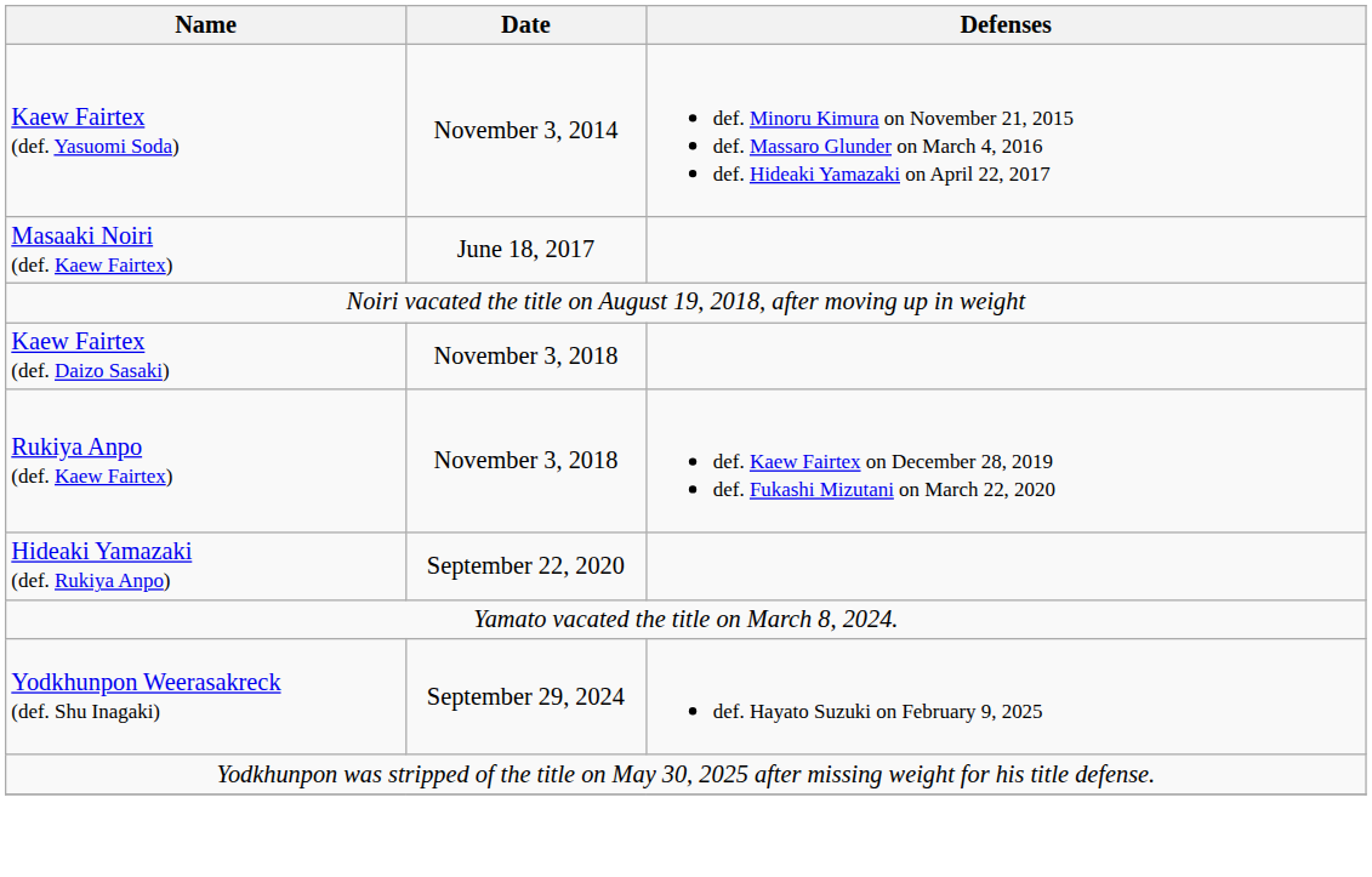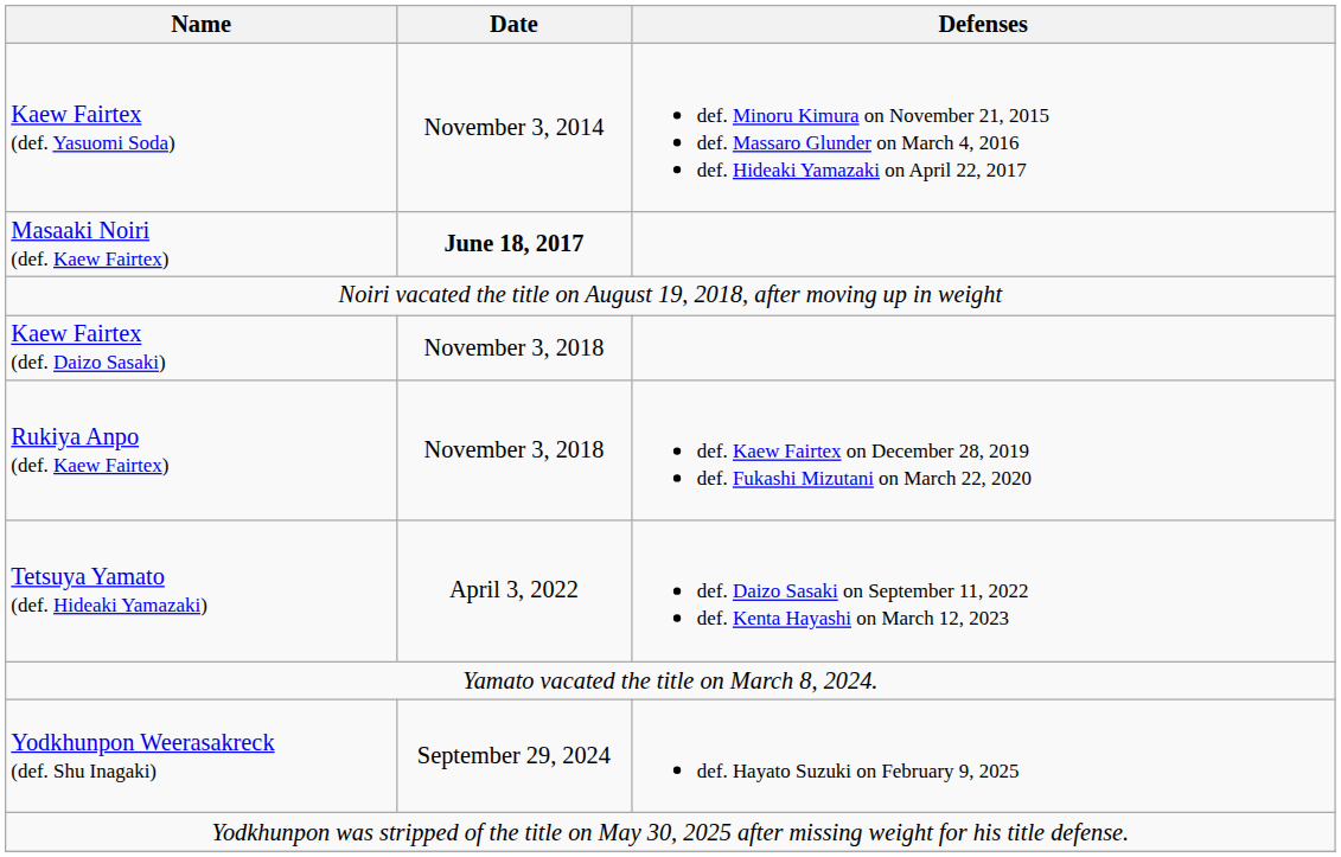 <table class="wikitable" width=100%>
 <tr>
 <th width=25%>Name</th>
 <th width=15%>Date</th>
 <th width=45%>Defenses</th>
 </tr>
 <tr>
 <td align=left> <a href='#'>Kaew Fairtex</a> <br><small>(def. <a href='#'>Yasuomi Soda</a>)</small></td>
 <td align=center>November 3, 2014</td>
 <td><br><ul><li><small>def. <a href='#'>Minoru Kimura</a> on November 21, 2015</small></li><li><small>def. <a href='#'>Massaro Glunder</a> on March 4, 2016</small></li><li><small>def. <a href='#'>Hideaki Yamazaki</a> on April 22, 2017</small></li></ul></td>
 </tr>
 <tr>
 <td align=left> <a href='#'>Masaaki Noiri</a> <br><small>(def. <a href='#'>Kaew Fairtex</a>)</small></td>
-<td align=center>June 18, 2017</td>
+<td align=center><strong>June 18, 2017</strong></td>
 <td></td>
 </tr>
 <tr>
 <td colspan=3 align=center><em>Noiri vacated the title on August 19, 2018, after moving up in weight</em></td>
 </tr>
 <tr>
 <td align=left> <a href='#'>Kaew Fairtex</a> <br><small>(def. <a href='#'>Daizo Sasaki</a>)</small></td>
 <td align=center>November 3, 2018</td>
 <td></td>
 </tr>
 <tr>
 <td align=left> <a href='#'>Rukiya Anpo</a> <br><small>(def. <a href='#'>Kaew Fairtex</a>)</small></td>
 <td align=center>November 3, 2018</td>
 <td><br><ul><li><small>def. <a href='#'>Kaew Fairtex</a> on December 28, 2019</small></li><li><small>def. <a href='#'>Fukashi Mizutani</a> on March 22, 2020</small></li></ul></td>
 </tr>
 <tr>
-<td align=left> <a href='#'>Hideaki Yamazaki</a> <br><small>(def. <a href='#'>Rukiya Anpo</a>)</small></td>
-<td align=center>September 22, 2020</td>
-<td></td>
+<td align=left> <a href='#'>Tetsuya Yamato</a> <br><small>(def. <a href='#'>Hideaki Yamazaki</a>)</small></td>
+<td align=center>April 3, 2022</td>
+<td><br><ul><li><small>def. <a href='#'>Daizo Sasaki</a> on September 11, 2022</small></li><li><small>def. <a href='#'>Kenta Hayashi</a> on March 12, 2023</small></li></ul></td>
 </tr>
 <tr>
 <td colspan=3 align=center><em>Yamato vacated the title on March 8, 2024.</em></td>
 </tr>
 <tr>
 <td align=left> <a href='#'>Yodkhunpon Weerasakreck</a> <br><small>(def. Shu Inagaki)</small></td>
 <td align=center>September 29, 2024</td>
 <td><br><ul><li><small>def. Hayato Suzuki on February 9, 2025</small></li></ul></td>
 </tr>
 <tr>
 <td colspan=3 align=center><em>Yodkhunpon was stripped of the title on May 30, 2025 after missing weight for his title defense.</em></td>
 </tr>
 <tr>
 </tr>
 </table>
